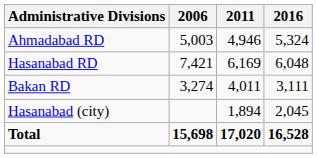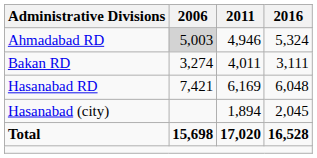 <table class="wikitable">
 <tr>
 <th>Administrative Divisions</th>
 <th>2006</th>
 <th>2011</th>
 <th>2016</th>
 </tr>
 <tr>
 <td><a href='#'>Ahmadabad RD</a></td>
-<td style="text-align: right;">5,003</td>
+<td style="background: lightgrey; text-align: right;">5,003</td>
 <td style="text-align: right;">4,946</td>
 <td style="text-align: right;">5,324</td>
+</tr>
+<tr>
+<td><a href='#'>Bakan RD</a></td>
+<td style="text-align: right;">3,274</td>
+<td style="text-align: right;">4,011</td>
+<td style="text-align: right;">3,111</td>
 </tr>
 <tr>
 <td><a href='#'>Hasanabad RD</a></td>
 <td style="text-align: right;">7,421</td>
 <td style="text-align: right;">6,169</td>
 <td style="text-align: right;">6,048</td>
-</tr>
-<tr>
-<td><a href='#'>Bakan RD</a></td>
-<td style="text-align: right;">3,274</td>
-<td style="text-align: right;">4,011</td>
-<td style="text-align: right;">3,111</td>
 </tr>
 <tr>
 <td><a href='#'>Hasanabad</a> (city)</td>
 <td style="text-align: right;"></td>
 <td style="text-align: right;">1,894</td>
 <td style="text-align: right;">2,045</td>
 </tr>
 <tr>
 <td><strong>Total</strong></td>
 <td style="text-align: right;"><strong>15,698</strong></td>
 <td style="text-align: right;"><strong>17,020</strong></td>
 <td style="text-align: right;"><strong>16,528</strong></td>
 </tr>
 <tr>
 <td colspan=4></td>
 </tr>
 </table>
